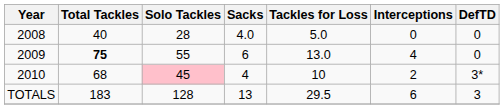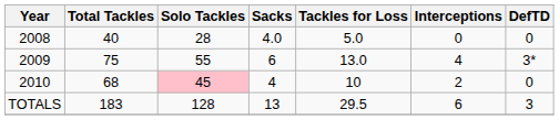 <table class="wikitable" style="font-size: 95%;">
 <tr>
 <th>Year</th>
 <th>Total Tackles</th>
 <th>Solo Tackles</th>
 <th>Sacks</th>
 <th>Tackles for Loss</th>
 <th>Interceptions</th>
 <th>DefTD</th>
 </tr>
 <tr>
 <td align="center">2008</td>
 <td align="center">40</td>
 <td align="center">28</td>
 <td align="center">4.0</td>
 <td align="center">5.0</td>
 <td align="center">0</td>
 <td align="center">0</td>
 </tr>
 <tr>
 <td align="center">2009</td>
-<td align="center"><strong>75</strong></td>
+<td align="center">75</td>
 <td align="center">55</td>
 <td align="center">6</td>
 <td align="center">13.0</td>
 <td align="center">4</td>
-<td align="center">0</td>
+<td align="center">3*</td>
 </tr>
 <tr>
 <td align="center">2010</td>
 <td align="center">68</td>
 <td align="center" style="background: pink;">45</td>
 <td align="center">4</td>
 <td align="center">10</td>
 <td align="center">2</td>
-<td align="center">3*</td>
+<td align="center">0</td>
 </tr>
 <tr>
 <td align="center">TOTALS</td>
 <td align="center">183</td>
 <td align="center">128</td>
 <td align="center">13</td>
 <td align="center">29.5</td>
 <td align="center">6</td>
 <td align="center">3</td>
 </tr>
 <tr>
 </tr>
 </table>
